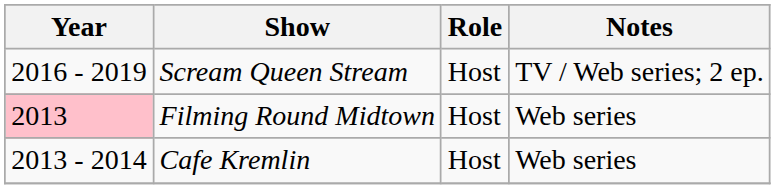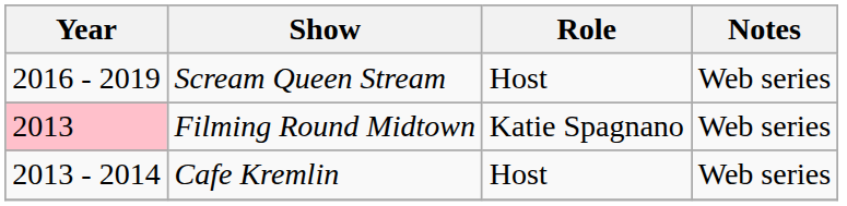 <table class="wikitable">
 <tr>
 <th>Year</th>
 <th>Show</th>
 <th>Role</th>
 <th>Notes</th>
 </tr>
 <tr>
 <td>2016 - 2019</td>
 <td><em>Scream Queen Stream</em></td>
 <td>Host</td>
-<td>TV / Web series; 2 ep.</td>
+<td>Web series</td>
 </tr>
 <tr>
 <td style="background: pink;">2013</td>
 <td><em>Filming Round Midtown</em></td>
-<td>Host</td>
+<td>Katie Spagnano</td>
 <td>Web series</td>
 </tr>
 <tr>
 <td>2013 - 2014</td>
 <td><em>Cafe Kremlin</em></td>
 <td>Host</td>
 <td>Web series</td>
 </tr>
 <tr>
 </tr>
 </table>
